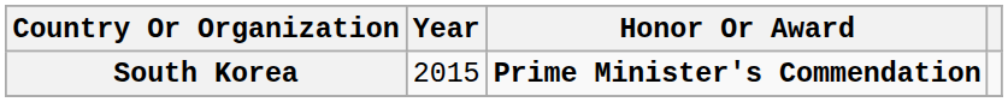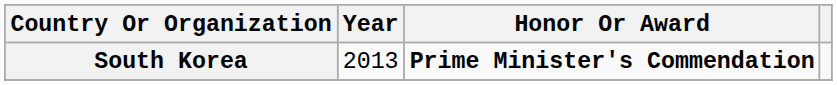 <table class="wikitable plainrowheaders sortable" style="margin-right: 0;">
 <tr>
 <th scope="col">Country Or Organization</th>
 <th scope="col">Year</th>
 <th scope="col">Honor Or Award</th>
 <th scope="col" class="unsortable"></th>
 </tr>
 <tr>
 <th scope="row">South Korea</th>
-<td style="text-align:center">2015</td>
+<td style="text-align:center">2013</td>
 <td><strong>Prime Minister's Commendation</strong></td>
 <td style="text-align:center"></td>
 </tr>
 <tr>
 </tr>
 </table>
